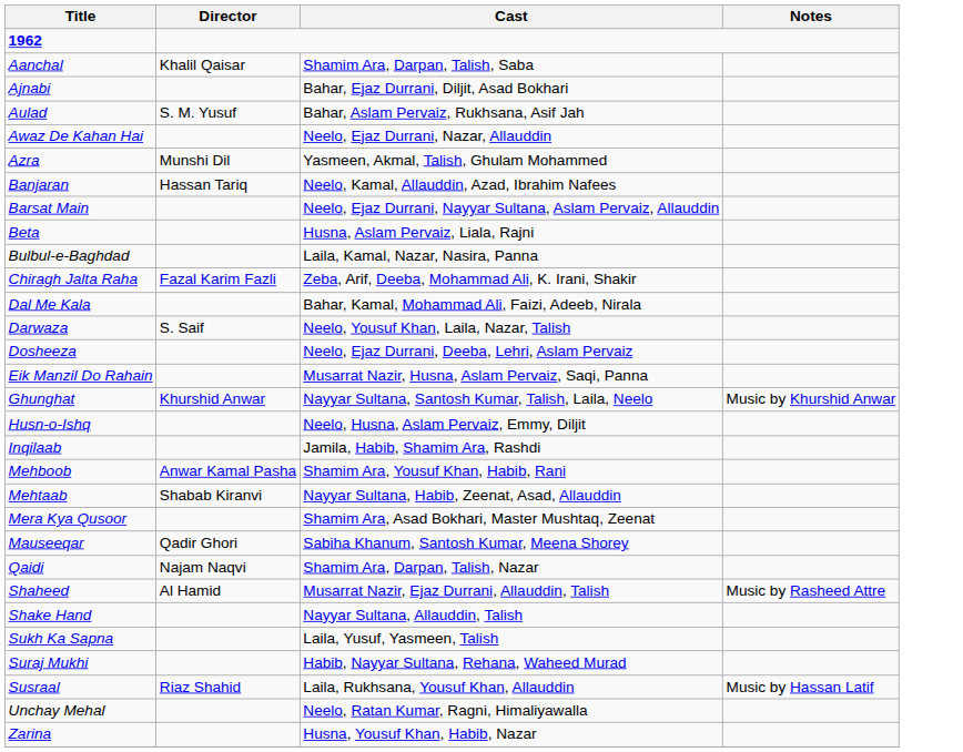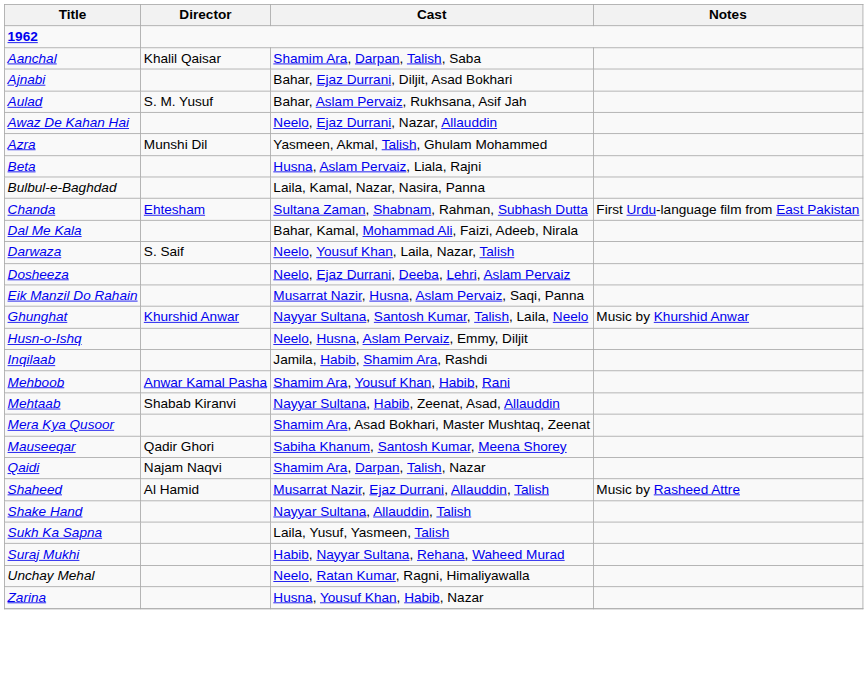 <table class="wikitable">
 <tr>
 <th>Title</th>
 <th>Director</th>
 <th>Cast</th>
 <th>Notes</th>
 </tr>
 <tr>
 <td><strong><a href='#'>1962</a></strong></td>
 </tr>
 <tr>
 <td><em><a href='#'>Aanchal</a></em></td>
 <td>Khalil Qaisar</td>
 <td><a href='#'>Shamim Ara</a>, <a href='#'>Darpan</a>, <a href='#'>Talish</a>, Saba</td>
 <td></td>
 </tr>
 <tr>
 <td><em><a href='#'>Ajnabi</a></em></td>
 <td></td>
 <td>Bahar, <a href='#'>Ejaz Durrani</a>, Diljit, Asad Bokhari</td>
 <td></td>
 </tr>
 <tr>
 <td><em><a href='#'>Aulad</a></em></td>
 <td>S. M. Yusuf</td>
 <td>Bahar, <a href='#'>Aslam Pervaiz</a>, Rukhsana, Asif Jah</td>
 <td></td>
 </tr>
 <tr>
 <td><em><a href='#'>Awaz De Kahan Hai</a></em></td>
 <td></td>
 <td><a href='#'>Neelo</a>, <a href='#'>Ejaz Durrani</a>, Nazar, <a href='#'>Allauddin</a></td>
 <td></td>
 </tr>
 <tr>
 <td><em><a href='#'>Azra</a></em></td>
 <td>Munshi Dil</td>
 <td>Yasmeen, Akmal, <a href='#'>Talish</a>, Ghulam Mohammed</td>
 <td></td>
 </tr>
 <tr>
-<td><em><a href='#'>Banjaran</a></em></td>
-<td>Hassan Tariq</td>
-<td><a href='#'>Neelo</a>, Kamal, <a href='#'>Allauddin</a>, Azad, Ibrahim Nafees</td>
-<td></td>
-</tr>
-<tr>
-<td><em><a href='#'>Barsat Main</a></em></td>
-<td></td>
-<td><a href='#'>Neelo</a>, <a href='#'>Ejaz Durrani</a>, <a href='#'>Nayyar Sultana</a>, <a href='#'>Aslam Pervaiz</a>, <a href='#'>Allauddin</a></td>
-<td></td>
-</tr>
-<tr>
 <td><em><a href='#'>Beta</a></em></td>
 <td></td>
 <td><a href='#'>Husna</a>, <a href='#'>Aslam Pervaiz</a>, Liala, Rajni</td>
 <td></td>
 </tr>
 <tr>
 <td><em>Bulbul-e-Baghdad</em></td>
 <td></td>
 <td>Laila, Kamal, Nazar, Nasira, Panna</td>
 <td></td>
 </tr>
 <tr>
-<td><em><a href='#'>Chiragh Jalta Raha</a></em></td>
-<td><a href='#'>Fazal Karim Fazli</a></td>
-<td><a href='#'>Zeba</a>, Arif, <a href='#'>Deeba</a>, <a href='#'>Mohammad Ali</a>, K. Irani, Shakir</td>
-<td></td>
+<td><em><a href='#'>Chanda</a></em></td>
+<td><a href='#'>Ehtesham</a></td>
+<td><a href='#'>Sultana Zaman</a>, <a href='#'>Shabnam</a>, Rahman, <a href='#'>Subhash Dutta</a></td>
+<td>First <a href='#'>Urdu</a>-language film from <a href='#'>East Pakistan</a></td>
 </tr>
 <tr>
 <td><em><a href='#'>Dal Me Kala</a></em></td>
 <td></td>
 <td>Bahar, Kamal, <a href='#'>Mohammad Ali</a>, Faizi, Adeeb, Nirala</td>
 <td></td>
 </tr>
 <tr>
 <td><em><a href='#'>Darwaza</a></em></td>
 <td>S. Saif</td>
 <td><a href='#'>Neelo</a>, <a href='#'>Yousuf Khan</a>, Laila, Nazar, <a href='#'>Talish</a></td>
 <td></td>
 </tr>
 <tr>
 <td><em><a href='#'>Dosheeza</a></em></td>
 <td></td>
 <td><a href='#'>Neelo</a>, <a href='#'>Ejaz Durrani</a>, <a href='#'>Deeba</a>, <a href='#'>Lehri</a>, <a href='#'>Aslam Pervaiz</a></td>
 <td></td>
 </tr>
 <tr>
 <td><em><a href='#'>Eik Manzil Do Rahain</a></em></td>
 <td></td>
 <td><a href='#'>Musarrat Nazir</a>, <a href='#'>Husna</a>, <a href='#'>Aslam Pervaiz</a>, Saqi, Panna</td>
 <td></td>
 </tr>
 <tr>
 <td><em><a href='#'>Ghunghat</a></em></td>
 <td><a href='#'>Khurshid Anwar</a></td>
 <td><a href='#'>Nayyar Sultana</a>, <a href='#'>Santosh Kumar</a>, <a href='#'>Talish</a>, Laila, <a href='#'>Neelo</a></td>
 <td>Music by <a href='#'>Khurshid Anwar</a></td>
 </tr>
 <tr>
 <td><em><a href='#'>Husn-o-Ishq</a></em></td>
 <td></td>
 <td><a href='#'>Neelo</a>, <a href='#'>Husna</a>, <a href='#'>Aslam Pervaiz</a>, Emmy, Diljit</td>
 <td></td>
 </tr>
 <tr>
 <td><em><a href='#'>Inqilaab</a></em></td>
 <td></td>
 <td>Jamila, <a href='#'>Habib</a>, <a href='#'>Shamim Ara</a>, Rashdi</td>
 <td></td>
 </tr>
 <tr>
 <td><em><a href='#'>Mehboob</a></em></td>
 <td><a href='#'>Anwar Kamal Pasha</a></td>
 <td><a href='#'>Shamim Ara</a>, <a href='#'>Yousuf Khan</a>, <a href='#'>Habib</a>, <a href='#'>Rani</a></td>
 <td></td>
 </tr>
 <tr>
 <td><em><a href='#'>Mehtaab</a></em></td>
 <td>Shabab Kiranvi</td>
 <td><a href='#'>Nayyar Sultana</a>, <a href='#'>Habib</a>, Zeenat, Asad, <a href='#'>Allauddin</a></td>
 <td></td>
 </tr>
 <tr>
 <td><em><a href='#'>Mera Kya Qusoor</a></em></td>
 <td></td>
 <td><a href='#'>Shamim Ara</a>, Asad Bokhari, Master Mushtaq, Zeenat</td>
 <td></td>
 </tr>
 <tr>
 <td><em><a href='#'>Mauseeqar</a></em></td>
 <td>Qadir Ghori</td>
 <td><a href='#'>Sabiha Khanum</a>, <a href='#'>Santosh Kumar</a>, <a href='#'>Meena Shorey</a></td>
 <td></td>
 </tr>
 <tr>
 <td><em><a href='#'>Qaidi</a></em></td>
 <td>Najam Naqvi</td>
 <td><a href='#'>Shamim Ara</a>, <a href='#'>Darpan</a>, <a href='#'>Talish</a>, Nazar</td>
 <td></td>
 </tr>
 <tr>
 <td><em><a href='#'>Shaheed</a></em></td>
 <td>Al Hamid</td>
 <td><a href='#'>Musarrat Nazir</a>, <a href='#'>Ejaz Durrani</a>, <a href='#'>Allauddin</a>, <a href='#'>Talish</a></td>
 <td>Music by <a href='#'>Rasheed Attre</a></td>
 </tr>
 <tr>
 <td><em><a href='#'>Shake Hand</a></em></td>
 <td></td>
 <td><a href='#'>Nayyar Sultana</a>, <a href='#'>Allauddin</a>, <a href='#'>Talish</a></td>
 <td></td>
 </tr>
 <tr>
 <td><em><a href='#'>Sukh Ka Sapna</a></em></td>
 <td></td>
 <td>Laila, Yusuf, Yasmeen, <a href='#'>Talish</a></td>
 <td></td>
 </tr>
 <tr>
 <td><em><a href='#'>Suraj Mukhi</a></em></td>
 <td></td>
 <td><a href='#'>Habib</a>, <a href='#'>Nayyar Sultana</a>, <a href='#'>Rehana</a>, <a href='#'>Waheed Murad</a></td>
 <td></td>
 </tr>
 <tr>
-<td><em><a href='#'>Susraal</a></em></td>
-<td><a href='#'>Riaz Shahid</a></td>
-<td>Laila, Rukhsana, <a href='#'>Yousuf Khan</a>, <a href='#'>Allauddin</a></td>
-<td>Music by <a href='#'>Hassan Latif</a></td>
-</tr>
-<tr>
 <td><em>Unchay Mehal</em></td>
 <td></td>
 <td><a href='#'>Neelo</a>, <a href='#'>Ratan Kumar</a>, Ragni, Himaliyawalla</td>
 <td></td>
 </tr>
 <tr>
 <td><em><a href='#'>Zarina</a></em></td>
 <td></td>
 <td><a href='#'>Husna</a>, <a href='#'>Yousuf Khan</a>, <a href='#'>Habib</a>, Nazar</td>
 <td></td>
 </tr>
 <tr>
 </tr>
 </table>
